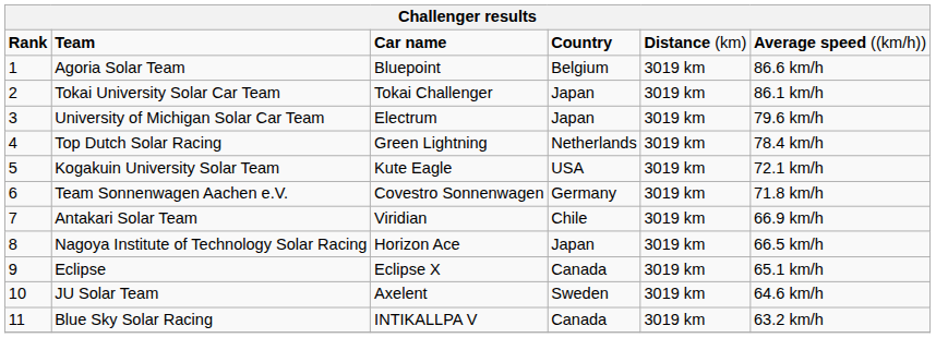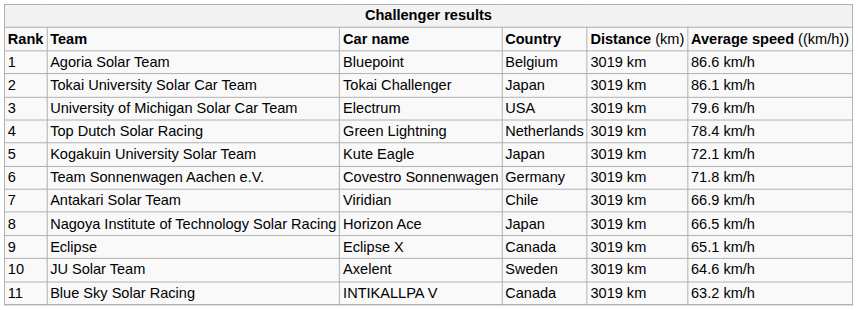 <table class="wikitable collapsible collapsed" style="min-width:50em;">
 <tr>
 <th colspan=6>Challenger results</th>
 </tr>
 <tr>
 <td><strong>Rank</strong></td>
 <td><strong>Team</strong></td>
 <td><strong>Car name</strong></td>
 <td><strong>Country</strong></td>
 <td><strong>Distance</strong> (km)</td>
 <td><strong>Average speed</strong> ((km/h))</td>
 </tr>
 <tr>
 <td>1</td>
 <td>Agoria Solar Team</td>
 <td>Bluepoint</td>
 <td>Belgium</td>
 <td>3019 km</td>
 <td>86.6 km/h</td>
 </tr>
 <tr>
 <td>2</td>
 <td>Tokai University Solar Car Team</td>
 <td>Tokai Challenger</td>
 <td>Japan</td>
 <td>3019 km</td>
 <td>86.1 km/h</td>
 </tr>
 <tr>
 <td>3</td>
 <td>University of Michigan Solar Car Team</td>
 <td>Electrum</td>
-<td>Japan</td>
+<td>USA</td>
 <td>3019 km</td>
 <td>79.6 km/h</td>
 </tr>
 <tr>
 <td>4</td>
 <td>Top Dutch Solar Racing</td>
 <td>Green Lightning</td>
 <td>Netherlands</td>
 <td>3019 km</td>
 <td>78.4 km/h</td>
 </tr>
 <tr>
 <td>5</td>
 <td>Kogakuin University Solar Team</td>
 <td>Kute Eagle</td>
-<td>USA</td>
+<td>Japan</td>
 <td>3019 km</td>
 <td>72.1 km/h</td>
 </tr>
 <tr>
 <td>6</td>
 <td>Team Sonnenwagen Aachen e.V.</td>
 <td>Covestro Sonnenwagen</td>
 <td>Germany</td>
 <td>3019 km</td>
 <td>71.8 km/h</td>
 </tr>
 <tr>
 <td>7</td>
 <td>Antakari Solar Team</td>
 <td>Viridian</td>
 <td>Chile</td>
 <td>3019 km</td>
 <td>66.9 km/h</td>
 </tr>
 <tr>
 <td>8</td>
 <td>Nagoya Institute of Technology Solar Racing</td>
 <td>Horizon Ace</td>
 <td>Japan</td>
 <td>3019 km</td>
 <td>66.5 km/h</td>
 </tr>
 <tr>
 <td>9</td>
 <td>Eclipse</td>
 <td>Eclipse X</td>
 <td>Canada</td>
 <td>3019 km</td>
 <td>65.1 km/h</td>
 </tr>
 <tr>
 <td>10</td>
 <td>JU Solar Team</td>
 <td>Axelent</td>
 <td>Sweden</td>
 <td>3019 km</td>
 <td>64.6 km/h</td>
 </tr>
 <tr>
 <td>11</td>
 <td>Blue Sky Solar Racing</td>
 <td>INTIKALLPA V</td>
 <td>Canada</td>
 <td>3019 km</td>
 <td>63.2 km/h</td>
 </tr>
 <tr>
 </tr>
 </table>
